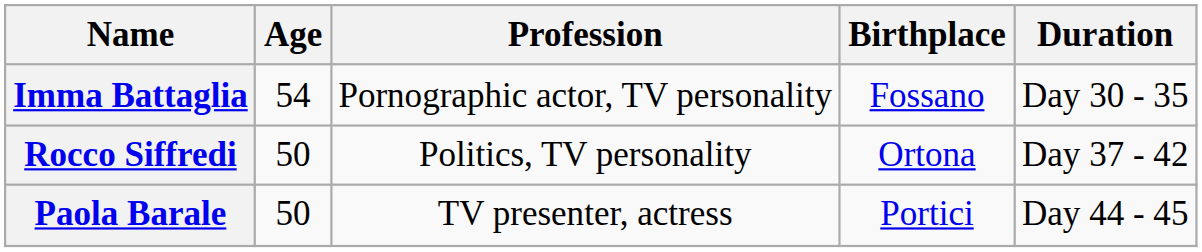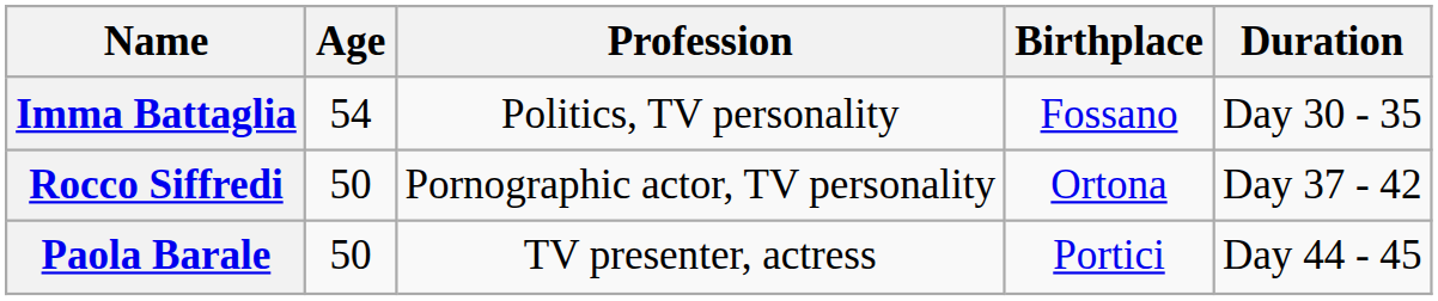 <table class="wikitable sortable" style="text-align:center; line-height:20px; width:auto;">
 <tr>
 <th>Name</th>
 <th>Age</th>
 <th>Profession</th>
 <th>Birthplace</th>
 <th>Duration</th>
 </tr>
 <tr>
 <th><a href='#'>Imma Battaglia</a></th>
 <td>54</td>
-<td>Pornographic actor, TV personality</td>
+<td>Politics, TV personality</td>
 <td><a href='#'>Fossano</a></td>
 <td>Day 30 - 35</td>
 </tr>
 <tr>
 <th><a href='#'>Rocco Siffredi</a></th>
 <td>50</td>
-<td>Politics, TV personality</td>
+<td>Pornographic actor, TV personality</td>
 <td><a href='#'>Ortona</a></td>
 <td>Day 37 - 42</td>
 </tr>
 <tr>
 <th><a href='#'>Paola Barale</a></th>
 <td>50</td>
 <td>TV presenter, actress</td>
 <td><a href='#'>Portici</a></td>
 <td>Day 44 - 45</td>
 </tr>
 </table>
